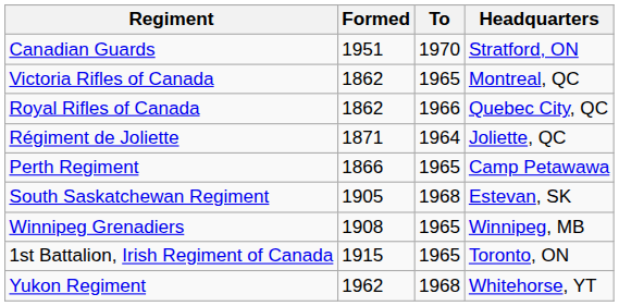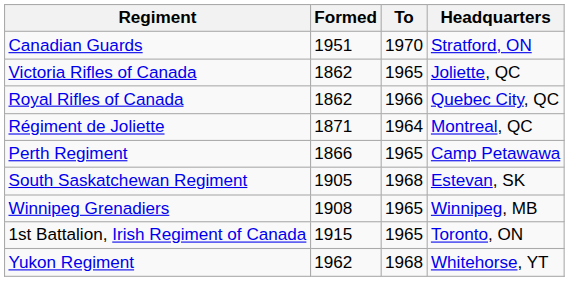 <table class="wikitable">
 <tr>
 <th>Regiment</th>
 <th>Formed</th>
 <th>To </th>
 <th>Headquarters</th>
 </tr>
 <tr>
 <td><a href='#'>Canadian Guards</a></td>
 <td>1951</td>
 <td>1970</td>
 <td><a href='#'>Stratford, ON</a></td>
 </tr>
 <tr>
 <td><a href='#'>Victoria Rifles of Canada</a></td>
 <td>1862</td>
 <td>1965</td>
-<td><a href='#'>Montreal</a>, QC</td>
+<td><a href='#'>Joliette</a>, QC</td>
 </tr>
 <tr>
 <td><a href='#'>Royal Rifles of Canada</a></td>
 <td>1862</td>
 <td>1966</td>
 <td><a href='#'>Quebec City</a>, QC</td>
 </tr>
 <tr>
 <td><a href='#'>Régiment de Joliette</a></td>
 <td>1871</td>
 <td>1964</td>
-<td><a href='#'>Joliette</a>, QC</td>
+<td><a href='#'>Montreal</a>, QC</td>
 </tr>
 <tr>
 <td><a href='#'>Perth Regiment</a></td>
 <td>1866</td>
 <td>1965</td>
 <td><a href='#'>Camp Petawawa</a></td>
 </tr>
 <tr>
 <td><a href='#'>South Saskatchewan Regiment</a></td>
 <td>1905</td>
 <td>1968</td>
 <td><a href='#'>Estevan</a>, SK</td>
 </tr>
 <tr>
 <td><a href='#'>Winnipeg Grenadiers</a></td>
 <td>1908</td>
 <td>1965</td>
 <td><a href='#'>Winnipeg</a>, MB</td>
 </tr>
 <tr>
 <td>1st Battalion, <a href='#'>Irish Regiment of Canada</a></td>
 <td>1915</td>
 <td>1965</td>
 <td><a href='#'>Toronto</a>, ON</td>
 </tr>
 <tr>
 <td><a href='#'>Yukon Regiment</a></td>
 <td>1962</td>
 <td>1968</td>
 <td><a href='#'>Whitehorse</a>, YT</td>
 </tr>
 </table>
